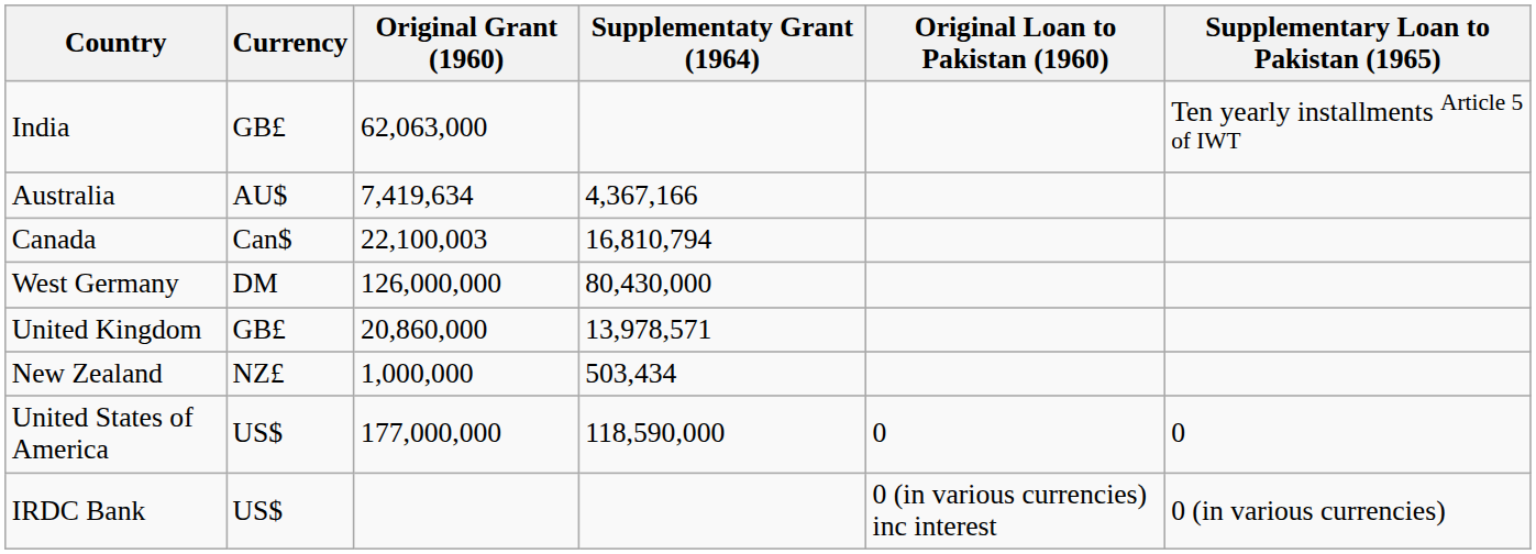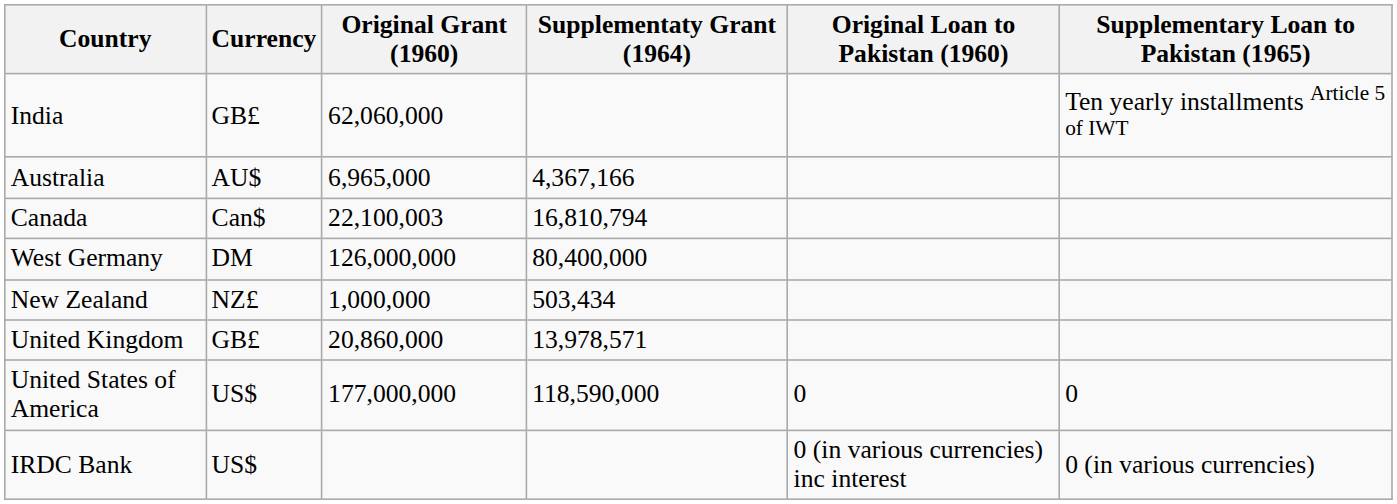 <table class="wikitable">
 <tr>
 <th>Country</th>
 <th>Currency</th>
 <th>Original Grant (1960)</th>
 <th>Supplementaty Grant (1964)</th>
 <th>Original Loan to Pakistan (1960)</th>
 <th>Supplementary Loan to Pakistan (1965)</th>
 </tr>
 <tr>
 <td>India</td>
 <td>GB£</td>
-<td>62,063,000</td>
+<td>62,060,000</td>
 <td></td>
 <td></td>
 <td>Ten yearly installments <sup>Article 5 of IWT</sup></td>
 </tr>
 <tr>
 <td>Australia</td>
 <td>AU$</td>
-<td>7,419,634</td>
+<td>6,965,000</td>
 <td>4,367,166</td>
 <td></td>
 <td></td>
 </tr>
 <tr>
 <td>Canada</td>
 <td>Can$</td>
 <td>22,100,003</td>
 <td>16,810,794</td>
 <td></td>
 <td></td>
 </tr>
 <tr>
 <td>West Germany</td>
 <td>DM</td>
 <td>126,000,000</td>
-<td>80,430,000</td>
+<td>80,400,000</td>
+<td></td>
+<td></td>
+</tr>
+<tr>
+<td>New Zealand</td>
+<td>NZ£</td>
+<td>1,000,000</td>
+<td>503,434</td>
 <td></td>
 <td></td>
 </tr>
 <tr>
 <td>United Kingdom</td>
 <td>GB£</td>
 <td>20,860,000</td>
 <td>13,978,571</td>
-<td></td>
-<td></td>
-</tr>
-<tr>
-<td>New Zealand</td>
-<td>NZ£</td>
-<td>1,000,000</td>
-<td>503,434</td>
 <td></td>
 <td></td>
 </tr>
 <tr>
 <td>United States of America</td>
 <td>US$</td>
 <td>177,000,000</td>
 <td>118,590,000</td>
 <td>0</td>
 <td>0</td>
 </tr>
 <tr>
 <td>IRDC Bank</td>
 <td>US$</td>
 <td></td>
 <td></td>
 <td>0 (in various currencies) inc interest</td>
 <td>0 (in various currencies)</td>
 </tr>
 </table>
